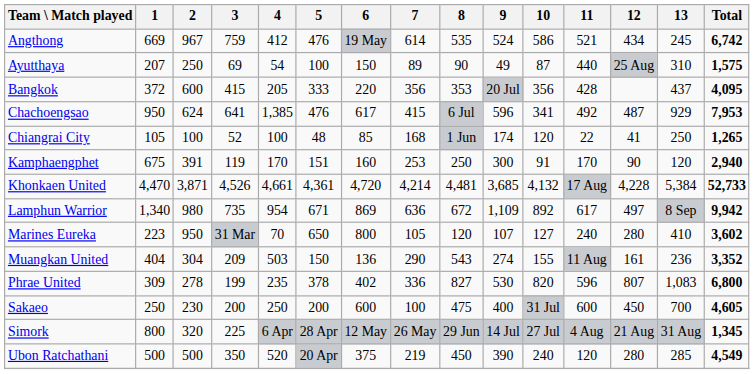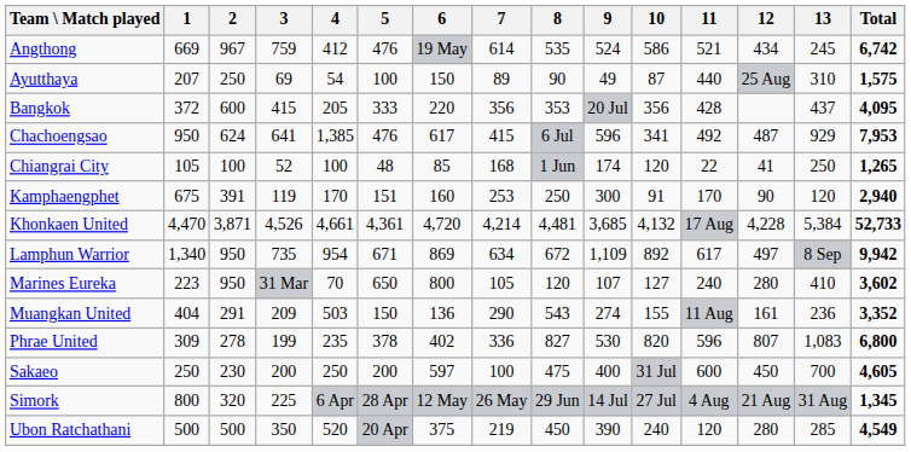 <table class="wikitable sortable" style="font-size: 74%; text-align:center;">
 <tr>
 <th>Team \ Match played</th>
 <th align=center>1</th>
 <th align=center>2</th>
 <th align=center>3</th>
 <th align=center>4</th>
 <th align=center>5</th>
 <th align=center>6</th>
 <th align=center>7</th>
 <th align=center>8</th>
 <th align=center>9</th>
 <th align=center>10</th>
 <th align=center>11</th>
 <th align=center>12</th>
 <th align=center>13</th>
 <th align=center>Total</th>
 </tr>
 <tr align=center>
 <td align=left><a href='#'>Angthong</a></td>
 <td>669</td>
 <td>967</td>
 <td>759</td>
 <td>412</td>
 <td>476</td>
 <td bgcolor="#c8ccd1">19 May</td>
 <td>614</td>
 <td>535</td>
 <td>524</td>
 <td>586</td>
 <td>521</td>
 <td>434</td>
 <td>245</td>
 <td><strong>6,742</strong></td>
 </tr>
 <tr align=center>
 <td align=left><a href='#'>Ayutthaya</a></td>
 <td>207</td>
 <td>250</td>
 <td>69</td>
 <td>54</td>
 <td>100</td>
 <td>150</td>
 <td>89</td>
 <td>90</td>
 <td>49</td>
 <td>87</td>
 <td>440</td>
 <td bgcolor="#c8ccd1">25 Aug</td>
 <td>310</td>
 <td><strong>1,575</strong></td>
 </tr>
 <tr align=center>
 <td align=left><a href='#'>Bangkok</a></td>
 <td>372</td>
 <td>600</td>
 <td>415</td>
 <td>205</td>
 <td>333</td>
 <td>220</td>
 <td>356</td>
 <td>353</td>
 <td bgcolor="#c8ccd1">20 Jul</td>
 <td>356</td>
 <td>428</td>
 <td></td>
 <td>437</td>
 <td><strong>4,095</strong></td>
 </tr>
 <tr align=center>
 <td align=left><a href='#'>Chachoengsao</a></td>
 <td>950</td>
 <td>624</td>
 <td>641</td>
 <td>1,385</td>
 <td>476</td>
 <td>617</td>
 <td>415</td>
 <td bgcolor="#c8ccd1">6 Jul</td>
 <td>596</td>
 <td>341</td>
 <td>492</td>
 <td>487</td>
 <td>929</td>
 <td><strong>7,953</strong></td>
 </tr>
 <tr align=center>
 <td align=left><a href='#'>Chiangrai City</a></td>
 <td>105</td>
 <td>100</td>
 <td>52</td>
 <td>100</td>
 <td>48</td>
 <td>85</td>
 <td>168</td>
 <td bgcolor="#c8ccd1">1 Jun</td>
 <td>174</td>
 <td>120</td>
 <td>22</td>
 <td>41</td>
 <td>250</td>
 <td><strong>1,265</strong></td>
 </tr>
 <tr align=center>
 <td align=left><a href='#'>Kamphaengphet</a></td>
 <td>675</td>
 <td>391</td>
 <td>119</td>
 <td>170</td>
 <td>151</td>
 <td>160</td>
 <td>253</td>
 <td>250</td>
 <td>300</td>
 <td>91</td>
 <td>170</td>
 <td>90</td>
 <td>120</td>
 <td><strong>2,940</strong></td>
 </tr>
 <tr align=center>
 <td align=left><a href='#'>Khonkaen United</a></td>
 <td>4,470</td>
 <td>3,871</td>
 <td>4,526</td>
 <td>4,661</td>
 <td>4,361</td>
 <td>4,720</td>
 <td>4,214</td>
 <td>4,481</td>
 <td>3,685</td>
 <td>4,132</td>
 <td bgcolor="#c8ccd1">17 Aug</td>
 <td>4,228</td>
 <td>5,384</td>
 <td><strong>52,733</strong></td>
 </tr>
 <tr align=center>
 <td align=left><a href='#'>Lamphun Warrior</a></td>
 <td>1,340</td>
-<td>980</td>
+<td>950</td>
 <td>735</td>
 <td>954</td>
 <td>671</td>
 <td>869</td>
-<td>636</td>
+<td>634</td>
 <td>672</td>
 <td>1,109</td>
 <td>892</td>
 <td>617</td>
 <td>497</td>
 <td bgcolor="#c8ccd1">8 Sep</td>
 <td><strong>9,942</strong></td>
 </tr>
 <tr align=center>
 <td align=left><a href='#'>Marines Eureka</a></td>
 <td>223</td>
 <td>950</td>
 <td bgcolor="#c8ccd1">31 Mar</td>
 <td>70</td>
 <td>650</td>
 <td>800</td>
 <td>105</td>
 <td>120</td>
 <td>107</td>
 <td>127</td>
 <td>240</td>
 <td>280</td>
 <td>410</td>
 <td><strong>3,602</strong></td>
 </tr>
 <tr align=center>
 <td align=left><a href='#'>Muangkan United</a></td>
 <td>404</td>
-<td>304</td>
+<td>291</td>
 <td>209</td>
 <td>503</td>
 <td>150</td>
 <td>136</td>
 <td>290</td>
 <td>543</td>
 <td>274</td>
 <td>155</td>
 <td bgcolor="#c8ccd1">11 Aug</td>
 <td>161</td>
 <td>236</td>
 <td><strong>3,352</strong></td>
 </tr>
 <tr align=center>
 <td align=left><a href='#'>Phrae United</a></td>
 <td>309</td>
 <td>278</td>
 <td>199</td>
 <td>235</td>
 <td>378</td>
 <td>402</td>
 <td>336</td>
 <td>827</td>
 <td>530</td>
 <td>820</td>
 <td>596</td>
 <td>807</td>
 <td>1,083</td>
 <td><strong>6,800</strong></td>
 </tr>
 <tr align=center>
 <td align=left><a href='#'>Sakaeo</a></td>
 <td>250</td>
 <td>230</td>
 <td>200</td>
 <td>250</td>
 <td>200</td>
-<td>600</td>
+<td>597</td>
 <td>100</td>
 <td>475</td>
 <td>400</td>
 <td bgcolor="#c8ccd1">31 Jul</td>
 <td>600</td>
 <td>450</td>
 <td>700</td>
 <td><strong>4,605</strong></td>
 </tr>
 <tr align=center>
 <td align=left><a href='#'>Simork</a></td>
 <td>800</td>
 <td>320</td>
 <td>225</td>
 <td bgcolor="#c8ccd1">6 Apr</td>
 <td bgcolor="#c8ccd1">28 Apr</td>
 <td bgcolor="#c8ccd1">12 May</td>
 <td bgcolor="#c8ccd1">26 May</td>
 <td bgcolor="#c8ccd1">29 Jun</td>
 <td bgcolor="#c8ccd1">14 Jul</td>
 <td bgcolor="#c8ccd1">27 Jul</td>
 <td bgcolor="#c8ccd1">4 Aug</td>
 <td bgcolor="#c8ccd1">21 Aug</td>
 <td bgcolor="#c8ccd1">31 Aug</td>
 <td><strong>1,345</strong></td>
 </tr>
 <tr align=center>
 <td align=left><a href='#'>Ubon Ratchathani</a></td>
 <td>500</td>
 <td>500</td>
 <td>350</td>
 <td>520</td>
 <td bgcolor="#c8ccd1">20 Apr</td>
 <td>375</td>
 <td>219</td>
 <td>450</td>
 <td>390</td>
 <td>240</td>
 <td>120</td>
 <td>280</td>
 <td>285</td>
 <td><strong>4,549</strong></td>
 </tr>
 <tr align=center>
 </tr>
 </table>
